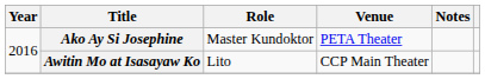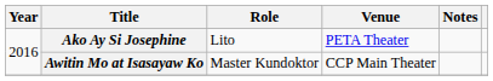 <table class="wikitable sortable plainrowheaders">
 <tr style="background:#ccc; text-align:center;">
 <th>Year</th>
 <th>Title</th>
 <th>Role</th>
 <th>Venue</th>
 <th>Notes</th>
 <th></th>
 </tr>
 <tr>
 <td rowspan=2>2016</td>
 <th scope="rowgroup"><em>Ako Ay Si Josephine</em></th>
-<td>Master Kundoktor</td>
+<td>Lito</td>
 <td><a href='#'>PETA Theater</a></td>
 <td></td>
 <td></td>
 </tr>
 <tr>
 <th scope="rowgroup"><em>Awitin Mo at Isasayaw Ko</em></th>
-<td>Lito</td>
+<td>Master Kundoktor</td>
 <td>CCP Main Theater</td>
 <td></td>
 <td></td>
 </tr>
 <tr>
 </tr>
 </table>
